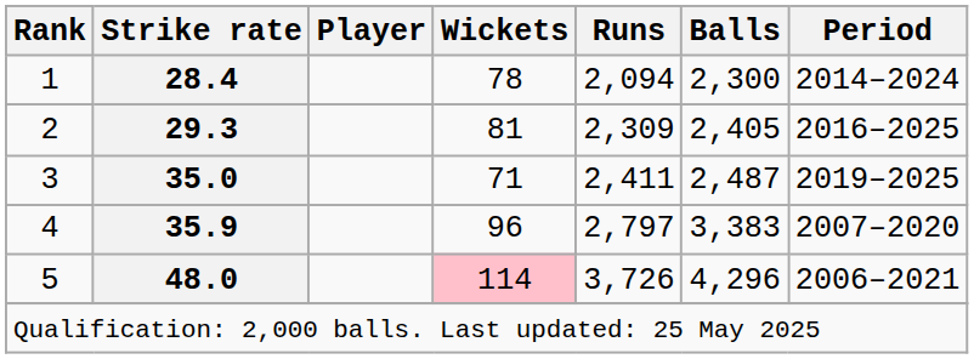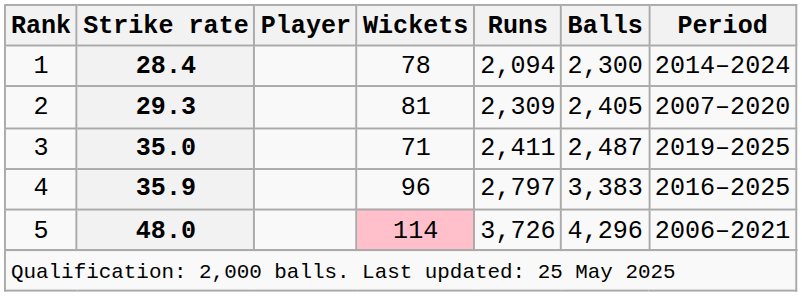 <table class="wikitable plainrowheaders sortable">
 <tr>
 <th scope=col>Rank</th>
 <th scope=col>Strike rate</th>
 <th scope=col>Player</th>
 <th scope=col>Wickets</th>
 <th scope=col>Runs</th>
 <th scope=col>Balls</th>
 <th scope=col>Period</th>
 </tr>
 <tr>
 <td align=center>1</td>
 <th scope=row style=text-align:center;>28.4</th>
 <td></td>
 <td align=center>78</td>
 <td align=center>2,094</td>
 <td align=center>2,300</td>
 <td>2014–2024</td>
 </tr>
 <tr>
 <td align=center>2</td>
 <th scope=row style=text-align:center;>29.3</th>
 <td></td>
 <td align=center>81</td>
 <td align=center>2,309</td>
 <td align=center>2,405</td>
-<td>2016–2025</td>
+<td>2007–2020</td>
 </tr>
 <tr>
 <td align=center>3</td>
 <th scope=row style=text-align:center;>35.0</th>
 <td></td>
 <td align=center>71</td>
 <td align=center>2,411</td>
 <td align=center>2,487</td>
 <td>2019–2025</td>
 </tr>
 <tr>
 <td align=center>4</td>
 <th scope=row style=text-align:center;>35.9</th>
 <td></td>
 <td align=center>96</td>
 <td align=center>2,797</td>
 <td align=center>3,383</td>
-<td>2007–2020</td>
+<td>2016–2025</td>
 </tr>
 <tr>
 <td align=center>5</td>
 <th scope=row style=text-align:center;>48.0</th>
 <td></td>
 <td align=center style="background: pink;">114</td>
 <td align=center>3,726</td>
 <td align=center>4,296</td>
 <td>2006–2021</td>
 </tr>
 <tr>
 </tr>
 <tr class=sortbottom>
 <td colspan=7><small>Qualification: 2,000 balls. Last updated: 25 May 2025</small></td>
 </tr>
 </table>
